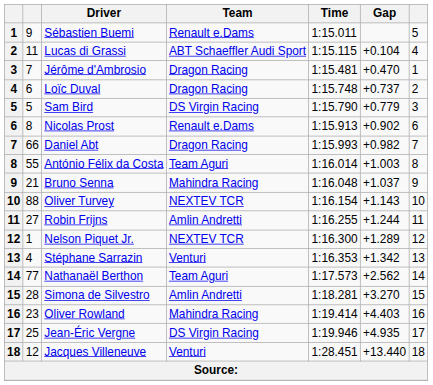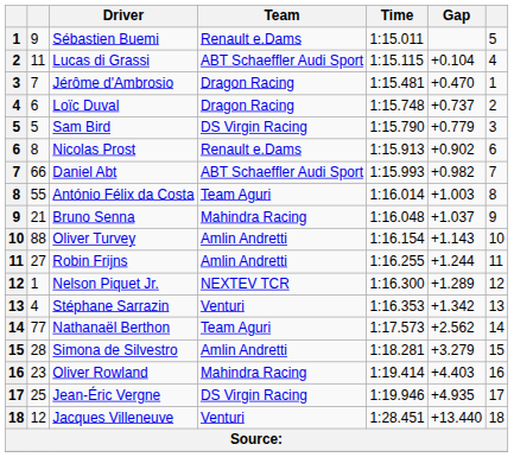 <table class="wikitable">
 <tr>
 <th></th>
 <th></th>
 <th>Driver</th>
 <th>Team</th>
 <th>Time</th>
 <th>Gap</th>
 <th></th>
 </tr>
 <tr>
 <th>1</th>
 <td>9</td>
 <td> <a href='#'>Sébastien Buemi</a></td>
 <td><a href='#'>Renault e.Dams</a></td>
 <td>1:15.011</td>
 <td></td>
 <td>5</td>
 </tr>
 <tr>
 <th>2</th>
 <td>11</td>
 <td> <a href='#'>Lucas di Grassi</a></td>
 <td><a href='#'>ABT Schaeffler Audi Sport</a></td>
 <td>1:15.115</td>
 <td>+0.104</td>
 <td>4</td>
 </tr>
 <tr>
 <th>3</th>
 <td>7</td>
 <td> <a href='#'>Jérôme d'Ambrosio</a></td>
 <td><a href='#'>Dragon Racing</a></td>
 <td>1:15.481</td>
 <td>+0.470</td>
 <td>1</td>
 </tr>
 <tr>
 <th>4</th>
 <td>6</td>
 <td> <a href='#'>Loïc Duval</a></td>
 <td><a href='#'>Dragon Racing</a></td>
 <td>1:15.748</td>
 <td>+0.737</td>
 <td>2</td>
 </tr>
 <tr>
 <th>5</th>
 <td>5</td>
 <td> <a href='#'>Sam Bird</a></td>
 <td><a href='#'>DS Virgin Racing</a></td>
 <td>1:15.790</td>
 <td>+0.779</td>
 <td>3</td>
 </tr>
 <tr>
 <th>6</th>
 <td>8</td>
 <td> <a href='#'>Nicolas Prost</a></td>
 <td><a href='#'>Renault e.Dams</a></td>
 <td>1:15.913</td>
 <td>+0.902</td>
 <td>6</td>
 </tr>
 <tr>
 <th>7</th>
 <td>66</td>
 <td> <a href='#'>Daniel Abt</a></td>
-<td><a href='#'>Dragon Racing</a></td>
+<td><a href='#'>ABT Schaeffler Audi Sport</a></td>
 <td>1:15.993</td>
 <td>+0.982</td>
 <td>7</td>
 </tr>
 <tr>
 <th>8</th>
 <td>55</td>
 <td> <a href='#'>António Félix da Costa</a></td>
 <td><a href='#'>Team Aguri</a></td>
 <td>1:16.014</td>
 <td>+1.003</td>
 <td>8</td>
 </tr>
 <tr>
 <th>9</th>
 <td>21</td>
 <td> <a href='#'>Bruno Senna</a></td>
 <td><a href='#'>Mahindra Racing</a></td>
 <td>1:16.048</td>
 <td>+1.037</td>
 <td>9</td>
 </tr>
 <tr>
 <th>10</th>
 <td>88</td>
 <td> <a href='#'>Oliver Turvey</a></td>
-<td><a href='#'>NEXTEV TCR</a></td>
+<td><a href='#'>Amlin Andretti</a></td>
 <td>1:16.154</td>
 <td>+1.143</td>
 <td>10</td>
 </tr>
 <tr>
 <th>11</th>
 <td>27</td>
 <td> <a href='#'>Robin Frijns</a></td>
 <td><a href='#'>Amlin Andretti</a></td>
 <td>1:16.255</td>
 <td>+1.244</td>
 <td>11</td>
 </tr>
 <tr>
 <th>12</th>
 <td>1</td>
 <td> <a href='#'>Nelson Piquet Jr.</a></td>
 <td><a href='#'>NEXTEV TCR</a></td>
 <td>1:16.300</td>
 <td>+1.289</td>
 <td>12</td>
 </tr>
 <tr>
 <th>13</th>
 <td>4</td>
 <td> <a href='#'>Stéphane Sarrazin</a></td>
 <td><a href='#'>Venturi</a></td>
 <td>1:16.353</td>
 <td>+1.342</td>
 <td>13</td>
 </tr>
 <tr>
 <th>14</th>
 <td>77</td>
 <td> <a href='#'>Nathanaël Berthon</a></td>
 <td><a href='#'>Team Aguri</a></td>
 <td>1:17.573</td>
 <td>+2.562</td>
 <td>14</td>
 </tr>
 <tr>
 <th>15</th>
 <td>28</td>
 <td> <a href='#'>Simona de Silvestro</a></td>
 <td><a href='#'>Amlin Andretti</a></td>
 <td>1:18.281</td>
-<td>+3.270</td>
+<td>+3.279</td>
 <td>15</td>
 </tr>
 <tr>
 <th>16</th>
 <td>23</td>
 <td> <a href='#'>Oliver Rowland</a></td>
 <td><a href='#'>Mahindra Racing</a></td>
 <td>1:19.414</td>
 <td>+4.403</td>
 <td>16</td>
 </tr>
 <tr>
 <th>17</th>
 <td>25</td>
 <td> <a href='#'>Jean-Éric Vergne</a></td>
 <td><a href='#'>DS Virgin Racing</a></td>
 <td>1:19.946</td>
 <td>+4.935</td>
 <td>17</td>
 </tr>
 <tr>
 <th>18</th>
 <td>12</td>
 <td> <a href='#'>Jacques Villeneuve</a></td>
 <td><a href='#'>Venturi</a></td>
 <td>1:28.451</td>
 <td>+13.440</td>
 <td>18</td>
 </tr>
 <tr>
 <th colspan="7">Source:</th>
 </tr>
 <tr>
 </tr>
 </table>
